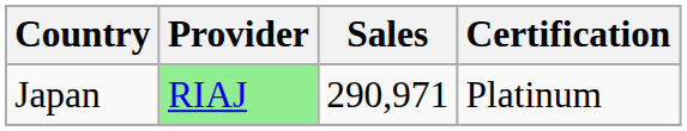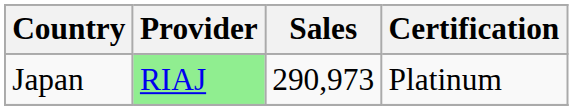 <table class="wikitable" border="1">
 <tr>
 <th>Country</th>
 <th>Provider</th>
 <th>Sales</th>
 <th>Certification</th>
 </tr>
 <tr>
 <td>Japan</td>
 <td style="background: lightgreen;"><a href='#'>RIAJ</a></td>
-<td>290,971</td>
+<td>290,973</td>
 <td>Platinum</td>
 </tr>
 <tr>
 </tr>
 </table>
